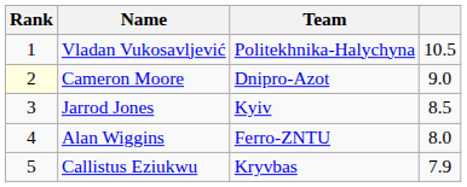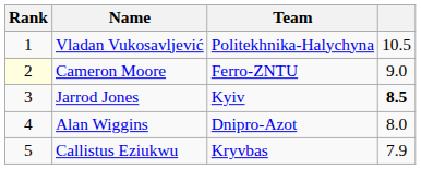 <table class="wikitable sortable" style="text-align:left;">
 <tr>
 <th>Rank</th>
 <th>Name</th>
 <th>Team</th>
 <th></th>
 </tr>
 <tr>
 <td align=center>1</td>
 <td> <a href='#'>Vladan Vukosavljević</a></td>
 <td><a href='#'>Politekhnika-Halychyna</a></td>
 <td align=center>10.5</td>
 </tr>
 <tr>
 <td align=center style="background: lightyellow;">2</td>
 <td> <a href='#'>Cameron Moore</a></td>
-<td><a href='#'>Dnipro-Azot</a></td>
+<td><a href='#'>Ferro-ZNTU</a></td>
 <td align=center>9.0</td>
 </tr>
 <tr>
 <td align=center>3</td>
 <td> <a href='#'>Jarrod Jones</a></td>
 <td><a href='#'>Kyiv</a></td>
-<td align=center>8.5</td>
+<td align=center><strong>8.5</strong></td>
 </tr>
 <tr>
 <td align=center>4</td>
 <td> <a href='#'>Alan Wiggins</a></td>
-<td><a href='#'>Ferro-ZNTU</a></td>
+<td><a href='#'>Dnipro-Azot</a></td>
 <td align=center>8.0</td>
 </tr>
 <tr>
 <td align=center>5</td>
 <td> <a href='#'>Callistus Eziukwu</a></td>
 <td><a href='#'>Kryvbas</a></td>
 <td align=center>7.9</td>
 </tr>
 </table>
